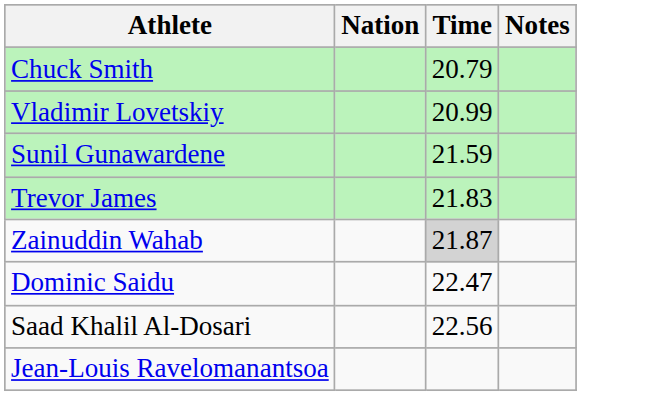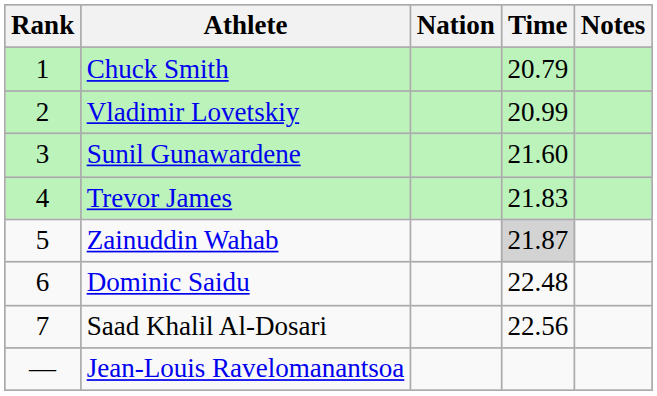 <table class="wikitable sortable" style="text-align:center">
 <tr>
+<th>Rank</th>
 <th>Athlete</th>
 <th>Nation</th>
 <th>Time</th>
 <th>Notes</th>
 </tr>
 <tr bgcolor=bbf3bb>
+<td>1</td>
 <td align=left><a href='#'>Chuck Smith</a></td>
 <td align=left></td>
 <td>20.79</td>
 <td></td>
 </tr>
 <tr bgcolor=bbf3bb>
+<td>2</td>
 <td align=left><a href='#'>Vladimir Lovetskiy</a></td>
 <td align=left></td>
 <td>20.99</td>
 <td></td>
 </tr>
 <tr bgcolor=bbf3bb>
+<td>3</td>
 <td align=left><a href='#'>Sunil Gunawardene</a></td>
 <td align=left></td>
-<td>21.59</td>
+<td>21.60</td>
 <td></td>
 </tr>
 <tr bgcolor=bbf3bb>
+<td>4</td>
 <td align=left><a href='#'>Trevor James</a></td>
 <td align=left></td>
 <td>21.83</td>
 <td></td>
 </tr>
 <tr>
+<td>5</td>
 <td align=left><a href='#'>Zainuddin Wahab</a></td>
 <td align=left></td>
 <td style="background: lightgrey;">21.87</td>
 <td></td>
 </tr>
 <tr>
+<td>6</td>
 <td align=left><a href='#'>Dominic Saidu</a></td>
 <td align=left></td>
-<td>22.47</td>
+<td>22.48</td>
 <td></td>
 </tr>
 <tr>
+<td>7</td>
 <td align=left>Saad Khalil Al-Dosari</td>
 <td align=left></td>
 <td>22.56</td>
 <td></td>
 </tr>
 <tr>
+<td data-sort-value=8>—</td>
 <td align=left><a href='#'>Jean-Louis Ravelomanantsoa</a></td>
 <td align=left></td>
 <td data-sort-value=99.99></td>
 <td></td>
 </tr>
 </table>
